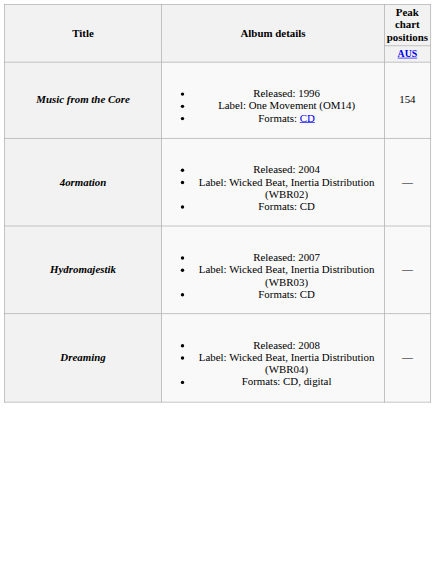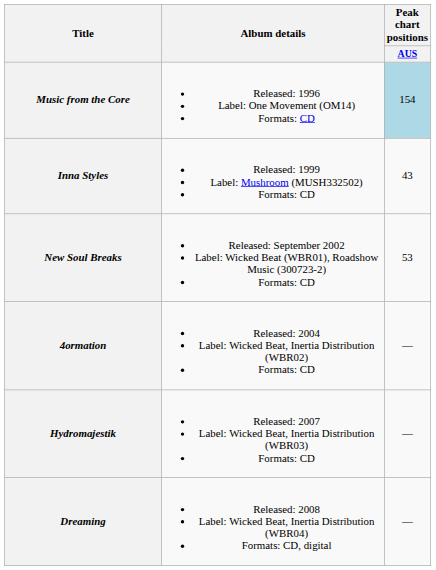 <table class="wikitable plainrowheaders" style="text-align:center;">
 <tr>
 <th scope="col" rowspan="2" style="width:14em;">Title</th>
 <th scope="col" rowspan="2" style="width:20em;">Album details</th>
 <th scope="col" colspan="1">Peak chart positions</th>
 </tr>
 <tr>
 <th scope="col" style="width:3em;font-size:90%;"><a href='#'>AUS</a><br></th>
 </tr>
 <tr>
 <th scope="row"><em>Music from the Core</em></th>
 <td><br><ul><li>Released: 1996</li><li>Label: One Movement (OM14)</li><li>Formats: <a href='#'>CD</a></li></ul></td>
-<td>154</td>
+<td style="background: lightblue;">154</td>
+</tr>
+<tr>
+<th scope="row"><em>Inna Styles</em></th>
+<td><br><ul><li>Released: 1999</li><li>Label: <a href='#'>Mushroom</a> (MUSH332502)</li><li>Formats: CD</li></ul></td>
+<td>43</td>
+</tr>
+<tr>
+<th scope="row"><em>New Soul Breaks</em></th>
+<td><br><ul><li>Released: September 2002</li><li>Label: Wicked Beat (WBR01), Roadshow Music (300723-2)</li><li>Formats: CD</li></ul></td>
+<td>53</td>
 </tr>
 <tr>
 <th scope="row"><em>4ormation</em></th>
 <td><br><ul><li>Released: 2004</li><li>Label: Wicked Beat, Inertia Distribution (WBR02)</li><li>Formats: CD</li></ul></td>
 <td>—</td>
 </tr>
 <tr>
 <th scope="row"><em>Hydromajestik</em></th>
 <td><br><ul><li>Released: 2007</li><li>Label: Wicked Beat, Inertia Distribution (WBR03)</li><li>Formats: CD</li></ul></td>
 <td>—</td>
 </tr>
 <tr>
 <th scope="row"><em>Dreaming</em></th>
 <td><br><ul><li>Released: 2008</li><li>Label: Wicked Beat, Inertia Distribution (WBR04)</li><li>Formats: CD, digital</li></ul></td>
 <td>—</td>
 </tr>
 </table>
